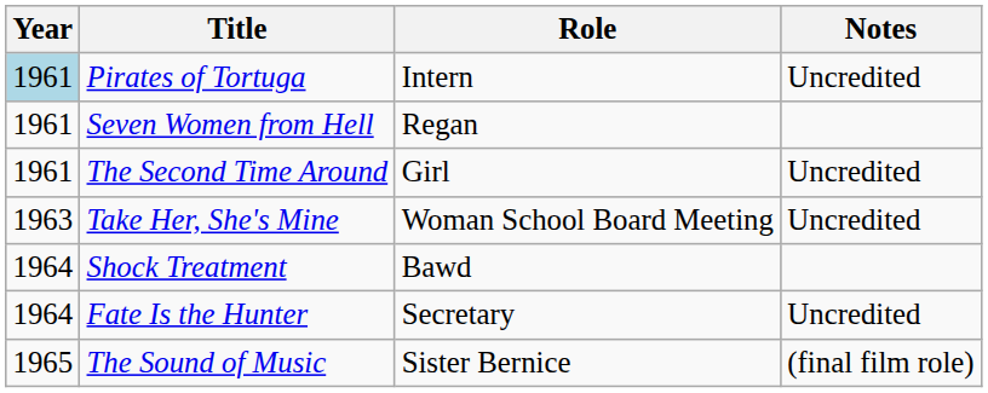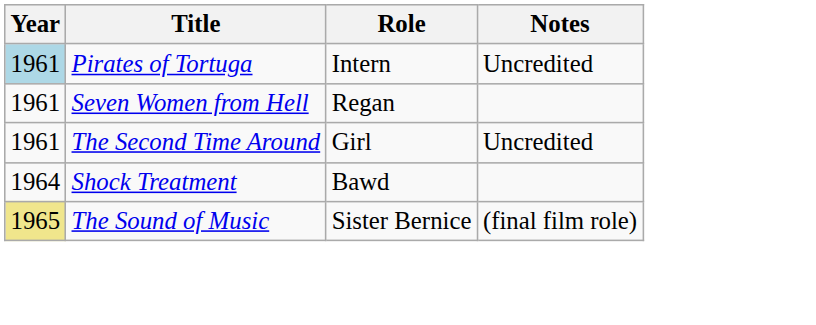 <table class="wikitable">
 <tr>
 <th>Year</th>
 <th>Title</th>
 <th>Role</th>
 <th>Notes</th>
 </tr>
 <tr>
 <td style="background: lightblue;">1961</td>
 <td><em><a href='#'>Pirates of Tortuga</a></em></td>
 <td>Intern</td>
 <td>Uncredited</td>
 </tr>
 <tr>
 <td>1961</td>
 <td><em><a href='#'>Seven Women from Hell</a></em></td>
 <td>Regan</td>
 <td></td>
 </tr>
 <tr>
 <td>1961</td>
 <td><em><a href='#'>The Second Time Around</a></em></td>
 <td>Girl</td>
 <td>Uncredited</td>
 </tr>
 <tr>
-<td>1963</td>
-<td><em><a href='#'>Take Her, She's Mine</a></em></td>
-<td>Woman School Board Meeting</td>
-<td>Uncredited</td>
-</tr>
-<tr>
 <td>1964</td>
 <td><em><a href='#'>Shock Treatment</a></em></td>
 <td>Bawd</td>
 <td></td>
 </tr>
 <tr>
-<td>1964</td>
-<td><em><a href='#'>Fate Is the Hunter</a></em></td>
-<td>Secretary</td>
-<td>Uncredited</td>
-</tr>
-<tr>
-<td>1965</td>
+<td style="background: khaki;">1965</td>
 <td><em><a href='#'>The Sound of Music</a></em></td>
 <td>Sister Bernice</td>
 <td>(final film role)</td>
 </tr>
 </table>
